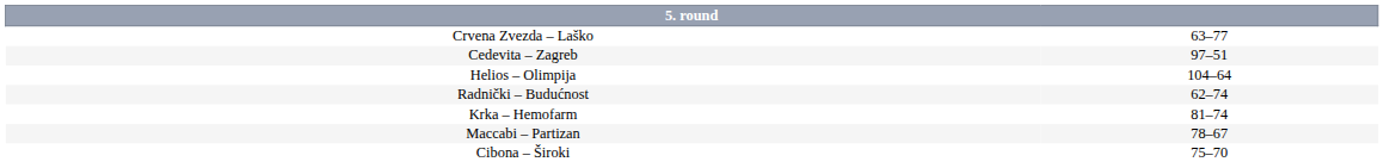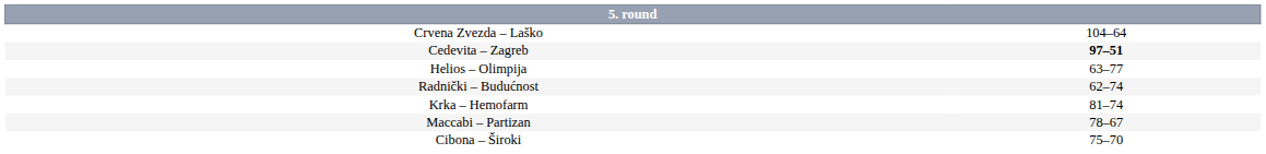 <table border=0 cellspacing=0 cellpadding=1em style="font-size: 85%; border-collapse: collapse;" width=100%>
 <tr>
 <td colspan=5 bgcolor=#98A1B2 style="border:1px solid #7A8392; text-align:center; color:#FFFFFF;"><strong>5. round</strong></td>
 </tr>
 <tr style="text-align:center; background:#FFFFFF">
 <td>Crvena Zvezda – Laško</td>
-<td>63–77</td>
+<td>104–64</td>
 </tr>
 <tr align=center bgcolor=#f5f5f5>
 <td>Cedevita – Zagreb</td>
-<td>97–51</td>
+<td><strong>97–51</strong></td>
 </tr>
 <tr style="text-align:center; background:#FFFFFF">
 <td>Helios – Olimpija</td>
-<td>104–64</td>
+<td>63–77</td>
 </tr>
 <tr align=center bgcolor=#f5f5f5>
 <td>Radnički – Budućnost</td>
 <td>62–74</td>
 </tr>
 <tr style="text-align:center; background:#FFFFFF">
 <td>Krka – Hemofarm</td>
 <td>81–74</td>
 </tr>
 <tr align=center bgcolor=#f5f5f5>
 <td>Maccabi – Partizan</td>
 <td>78–67</td>
 </tr>
 <tr style="text-align:center; background:#FFFFFF">
 <td>Cibona – Široki</td>
 <td>75–70</td>
 </tr>
 </table>
